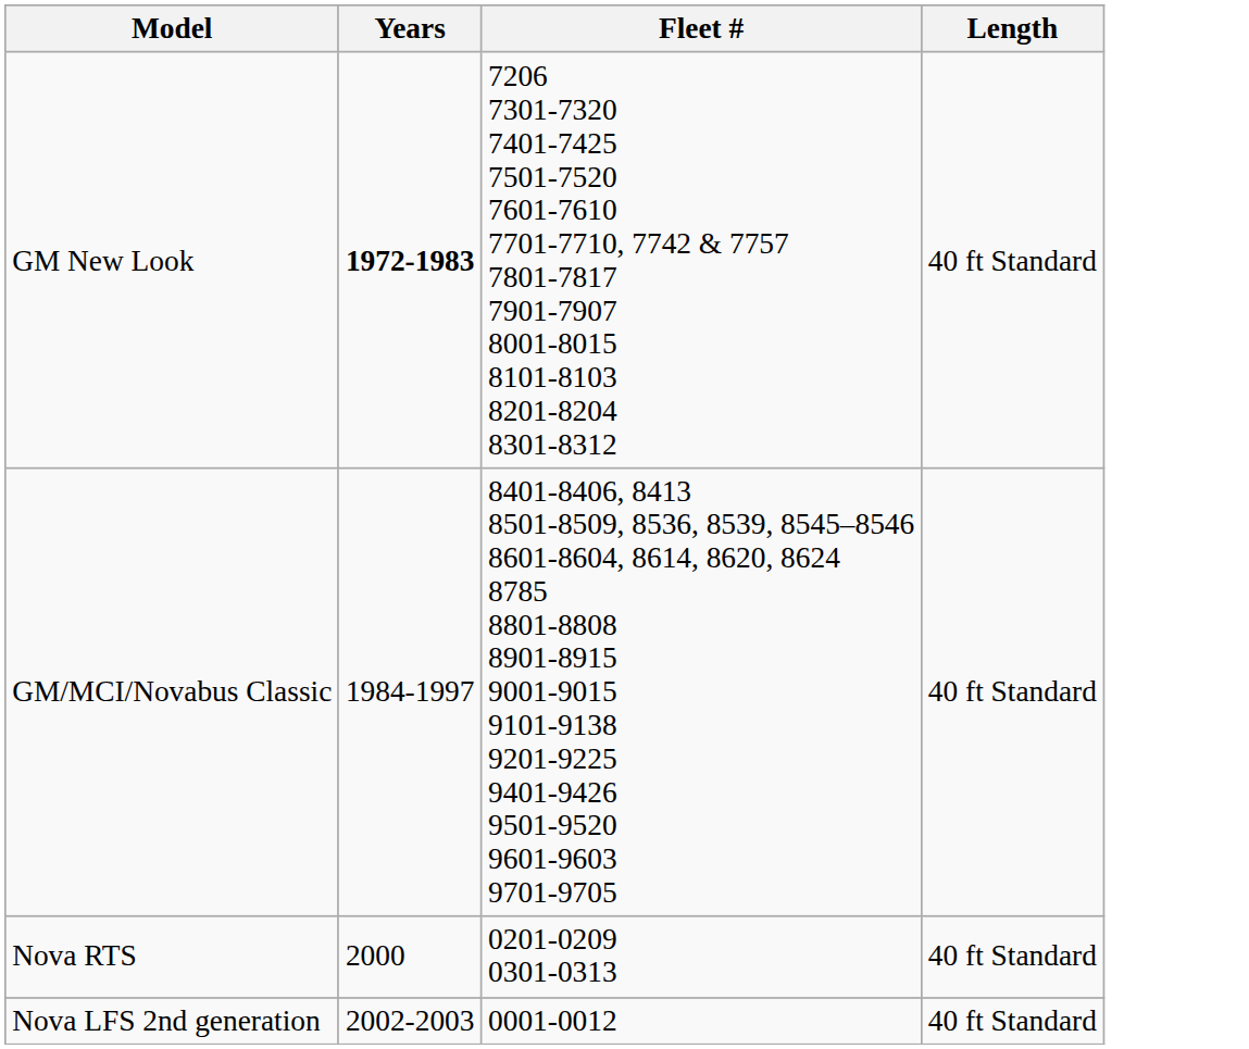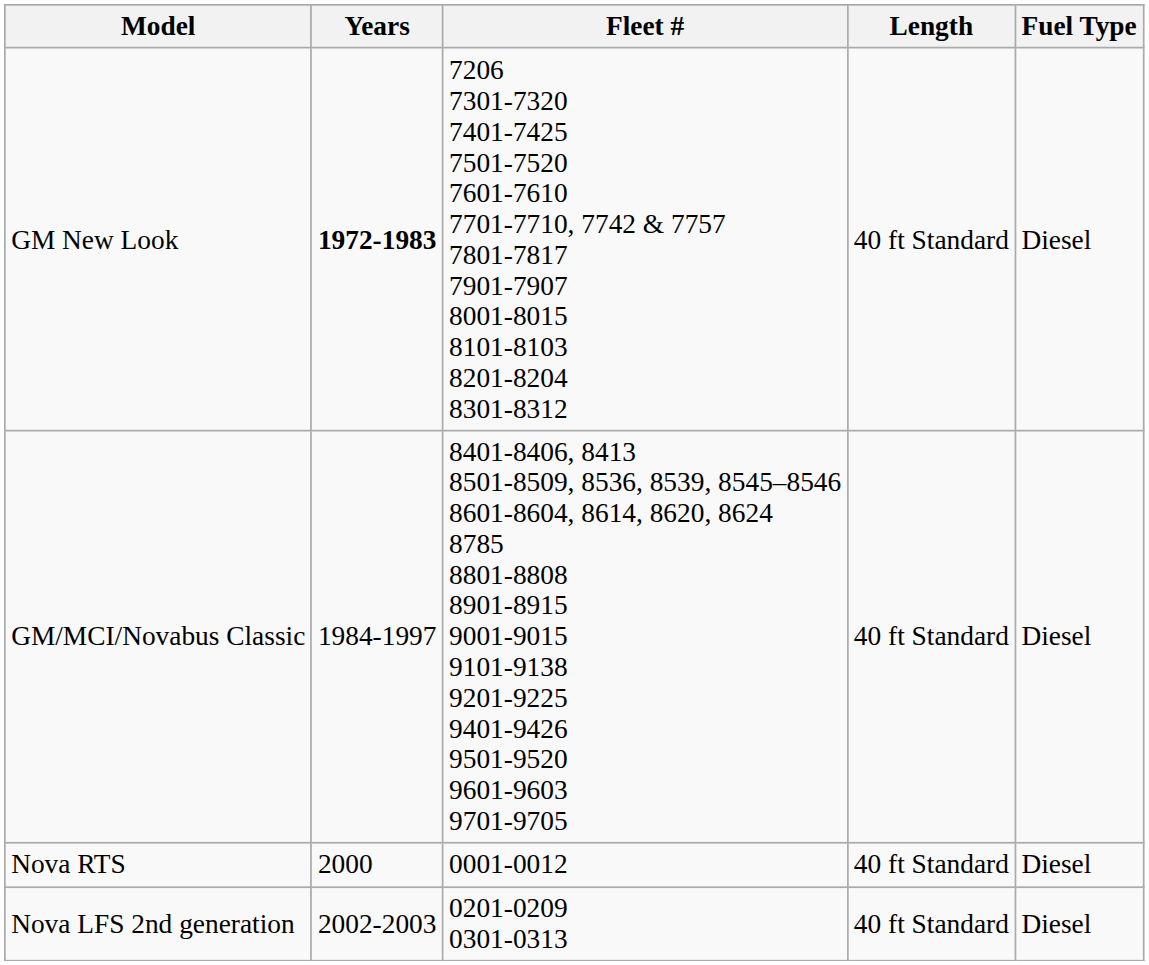 <table class="wikitable">
 <tr>
 <th>Model</th>
 <th>Years</th>
 <th>Fleet #</th>
 <th>Length</th>
+<th>Fuel Type</th>
 </tr>
 <tr>
 <td>GM New Look</td>
 <td><strong>1972-1983</strong></td>
 <td>7206<br>7301-7320<br>7401-7425<br>7501-7520<br>7601-7610<br>7701-7710, 7742 & 7757<br>7801-7817<br>7901-7907<br>8001-8015<br>8101-8103<br>8201-8204<br>8301-8312</td>
 <td>40 ft Standard</td>
+<td>Diesel</td>
 </tr>
 <tr>
 <td>GM/MCI/Novabus Classic</td>
 <td>1984-1997</td>
 <td>8401-8406, 8413<br>8501-8509, 8536, 8539, 8545–8546<br>8601-8604, 8614, 8620, 8624<br>8785<br>8801-8808<br>8901-8915<br>9001-9015<br>9101-9138<br>9201-9225<br>9401-9426<br>9501-9520<br>9601-9603<br>9701-9705</td>
 <td>40 ft Standard</td>
+<td>Diesel</td>
 </tr>
 <tr>
 <td>Nova RTS</td>
 <td>2000</td>
-<td>0201-0209<br>0301-0313</td>
+<td>0001-0012</td>
 <td>40 ft Standard</td>
+<td>Diesel</td>
 </tr>
 <tr>
 <td>Nova LFS 2nd generation</td>
 <td>2002-2003</td>
-<td>0001-0012</td>
+<td>0201-0209<br>0301-0313</td>
 <td>40 ft Standard</td>
+<td>Diesel</td>
 </tr>
 </table>
